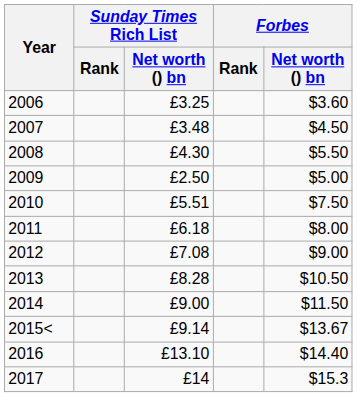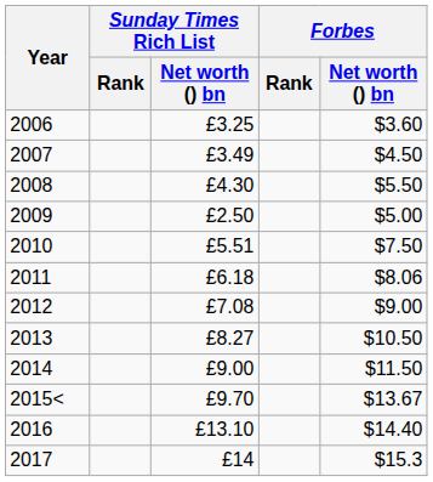 <table class="wikitable">
 <tr>
 <th rowspan=2>Year</th>
 <th colspan=2 width=40%><em><a href='#'>Sunday Times</a></em><br><a href='#'>Rich List</a></th>
 <th colspan=2 width=40%><em><a href='#'>Forbes</a></em><br></th>
 </tr>
 <tr>
 <th>Rank</th>
 <th><a href='#'>Net worth</a><br>() <a href='#'>bn</a></th>
 <th>Rank</th>
 <th><a href='#'>Net worth</a><br>() <a href='#'>bn</a></th>
 </tr>
 <tr>
 <td>2006</td>
 <td align="center"></td>
 <td align="right">£3.25 </td>
 <td align="center"> </td>
 <td align="right">$3.60 </td>
 </tr>
 <tr>
 <td>2007</td>
 <td align="center"> </td>
-<td align="right">£3.48 </td>
+<td align="right">£3.49 </td>
 <td align="center"> </td>
 <td align="right">$4.50 </td>
 </tr>
 <tr>
 <td>2008</td>
 <td align="center"> </td>
 <td align="right">£4.30 </td>
 <td align="center"> </td>
 <td align="right">$5.50 </td>
 </tr>
 <tr>
 <td>2009</td>
 <td align="center"> </td>
 <td align="right">£2.50 </td>
 <td align="center"> </td>
 <td align="right">$5.00 </td>
 </tr>
 <tr>
 <td>2010</td>
 <td align="center"> </td>
 <td align="right">£5.51 </td>
 <td align="center"> </td>
 <td align="right">$7.50 </td>
 </tr>
 <tr>
 <td>2011</td>
 <td align="center"> </td>
 <td align="right">£6.18 </td>
 <td align="center"> </td>
-<td align="right">$8.00 </td>
+<td align="right">$8.06 </td>
 </tr>
 <tr>
 <td>2012</td>
 <td align="center"> </td>
 <td align="right">£7.08 </td>
 <td align="center"> </td>
 <td align="right">$9.00 </td>
 </tr>
 <tr>
 <td>2013</td>
 <td align="center"> </td>
-<td align="right">£8.28 </td>
+<td align="right">£8.27 </td>
 <td align="center"> </td>
 <td align="right">$10.50 </td>
 </tr>
 <tr>
 <td>2014</td>
 <td align="center"> </td>
 <td align="right">£9.00 </td>
 <td align="center"> </td>
 <td align="right">$11.50 </td>
 </tr>
 <tr>
 <td>2015<</td>
 <td align="center"> </td>
-<td align="right">£9.14 </td>
+<td align="right">£9.70 </td>
 <td align="center"> </td>
 <td align="right">$13.67 </td>
 </tr>
 <tr>
 <td>2016</td>
 <td align="center"> </td>
 <td align="right">£13.10 </td>
 <td align="center"> </td>
 <td align="right">$14.40 </td>
 </tr>
 <tr>
 <td>2017</td>
 <td align="center"> </td>
 <td align="right">£14 </td>
 <td align="center"> </td>
 <td align="right">$15.3 </td>
 </tr>
 </table>
